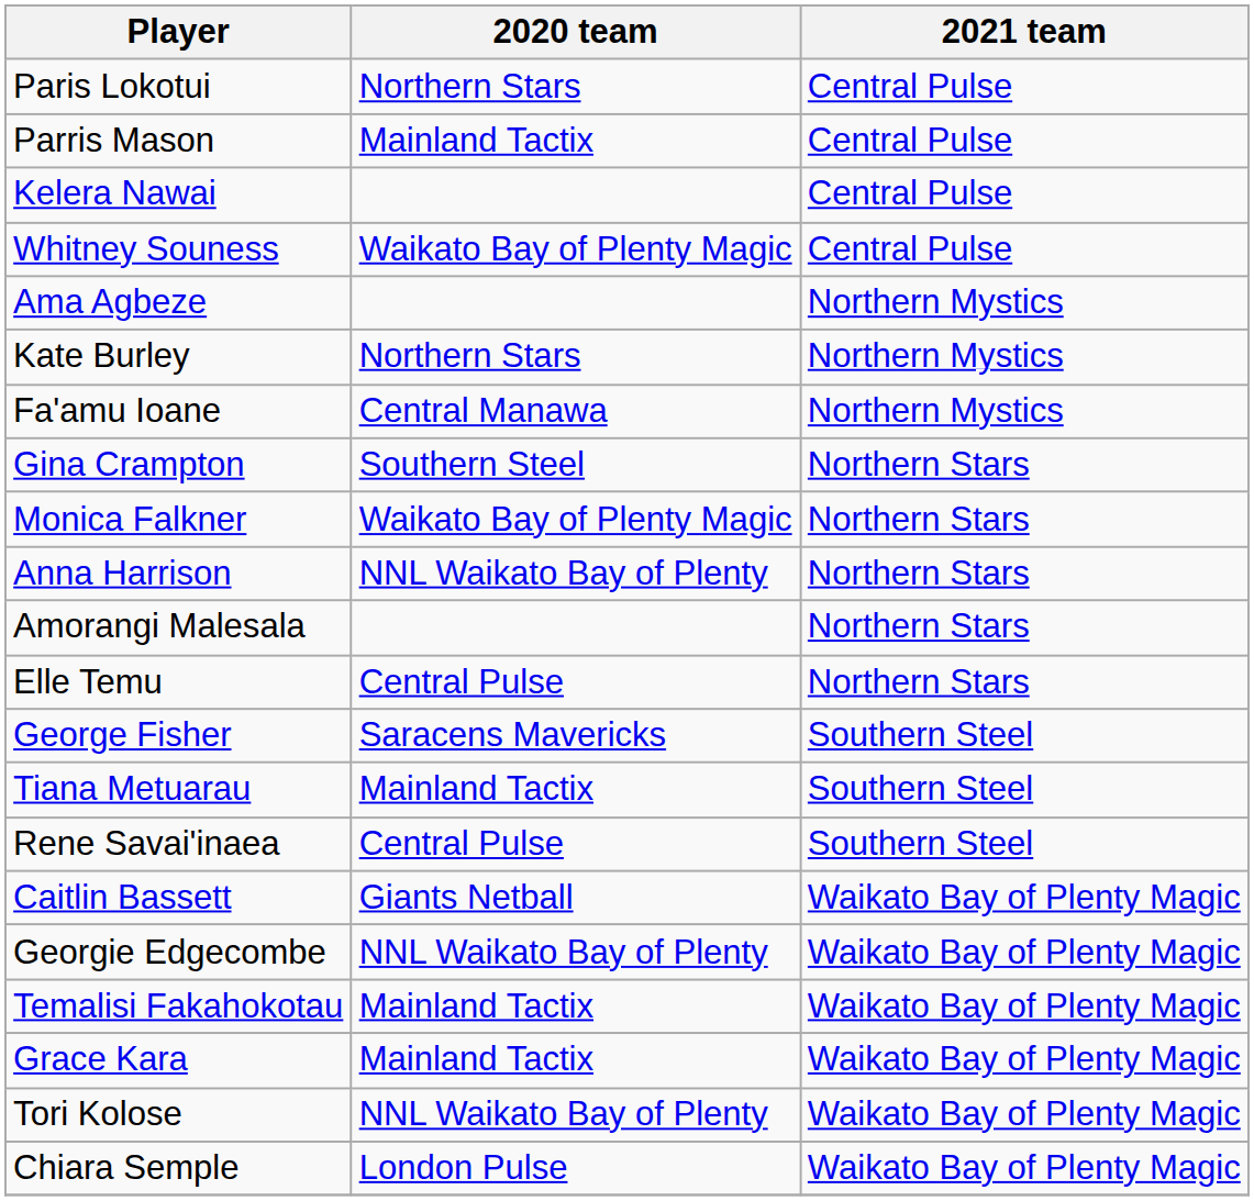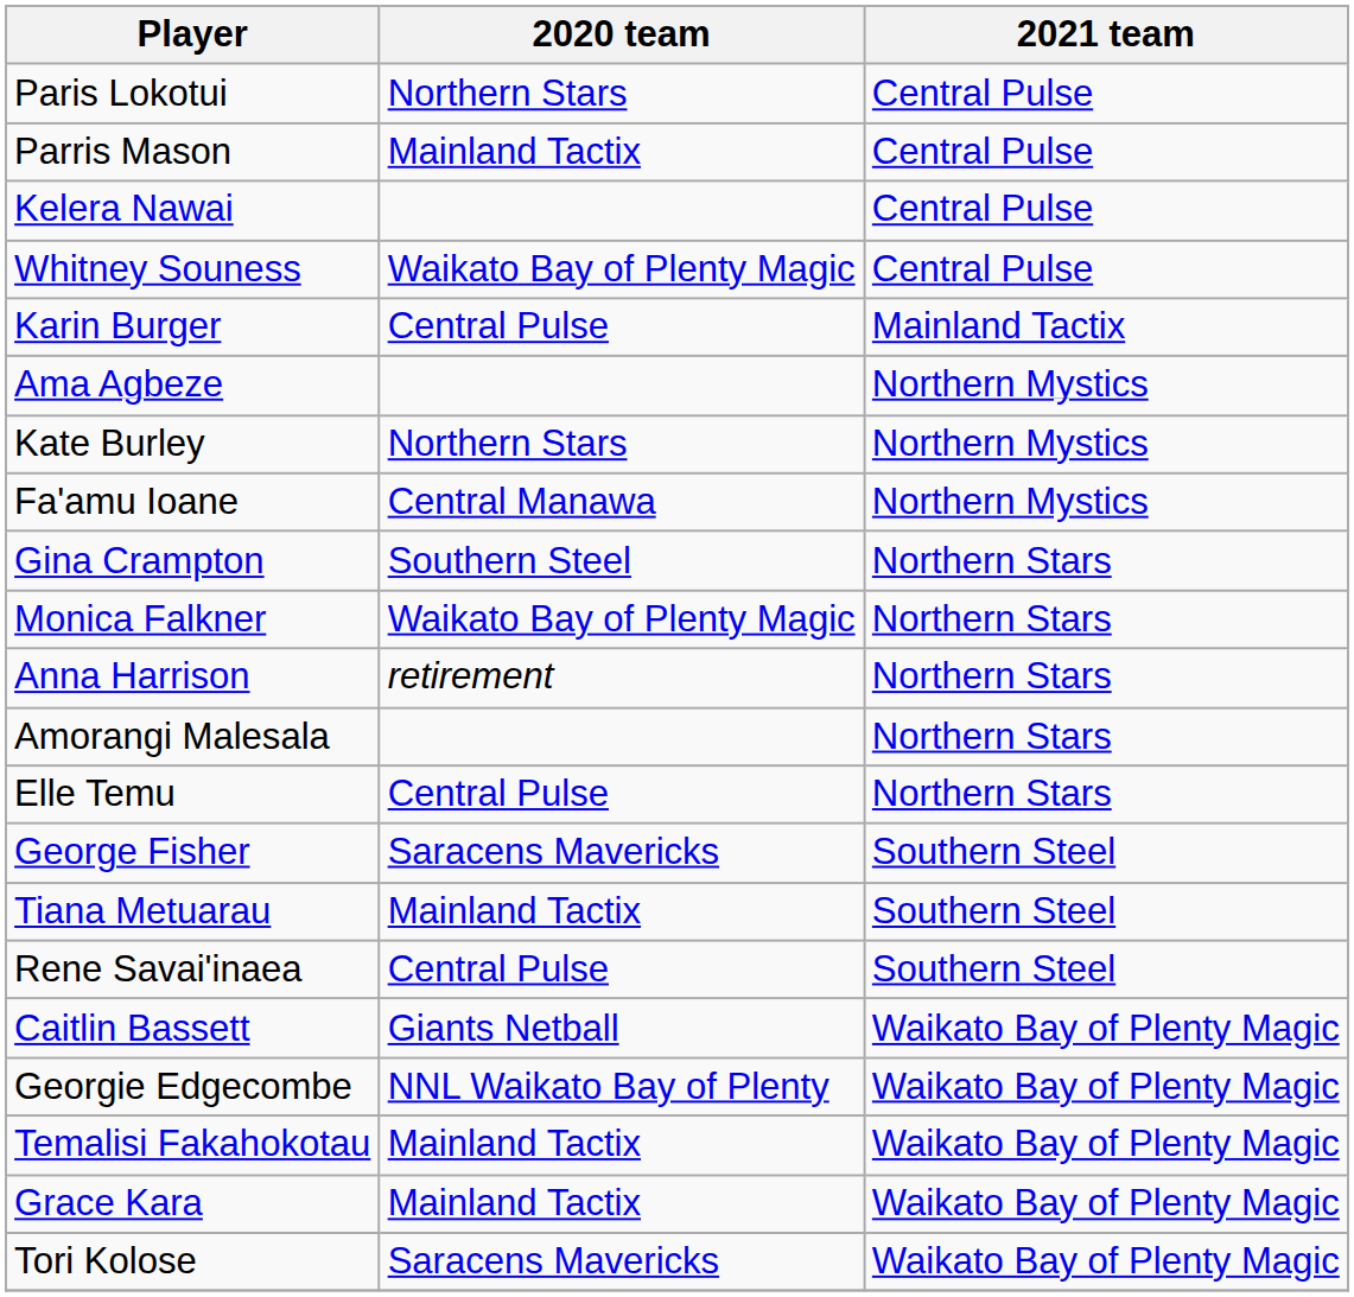 <table class="wikitable collapsible">
 <tr>
 <th>Player</th>
 <th>2020 team</th>
 <th>2021 team</th>
 </tr>
 <tr>
 <td>Paris Lokotui</td>
 <td><a href='#'>Northern Stars</a></td>
 <td><a href='#'>Central Pulse</a></td>
 </tr>
 <tr>
 <td>Parris Mason</td>
 <td><a href='#'>Mainland Tactix</a></td>
 <td><a href='#'>Central Pulse</a></td>
 </tr>
 <tr>
 <td><a href='#'>Kelera Nawai</a></td>
 <td></td>
 <td><a href='#'>Central Pulse</a></td>
 </tr>
 <tr>
 <td><a href='#'>Whitney Souness</a></td>
 <td><a href='#'>Waikato Bay of Plenty Magic</a></td>
 <td><a href='#'>Central Pulse</a></td>
+</tr>
+<tr>
+<td><a href='#'>Karin Burger</a></td>
+<td><a href='#'>Central Pulse</a></td>
+<td><a href='#'>Mainland Tactix</a></td>
 </tr>
 <tr>
 <td><a href='#'>Ama Agbeze</a></td>
 <td></td>
 <td><a href='#'>Northern Mystics</a></td>
 </tr>
 <tr>
 <td>Kate Burley</td>
 <td><a href='#'>Northern Stars</a></td>
 <td><a href='#'>Northern Mystics</a></td>
 </tr>
 <tr>
 <td>Fa'amu Ioane</td>
 <td><a href='#'>Central Manawa</a></td>
 <td><a href='#'>Northern Mystics</a></td>
 </tr>
 <tr>
 <td><a href='#'>Gina Crampton</a></td>
 <td><a href='#'>Southern Steel</a></td>
 <td><a href='#'>Northern Stars</a></td>
 </tr>
 <tr>
 <td><a href='#'>Monica Falkner</a></td>
 <td><a href='#'>Waikato Bay of Plenty Magic</a></td>
 <td><a href='#'>Northern Stars</a></td>
 </tr>
 <tr>
 <td><a href='#'>Anna Harrison</a></td>
-<td><a href='#'>NNL Waikato Bay of Plenty</a></td>
+<td><em>retirement</em></td>
 <td><a href='#'>Northern Stars</a></td>
 </tr>
 <tr>
 <td>Amorangi Malesala</td>
 <td></td>
 <td><a href='#'>Northern Stars</a></td>
 </tr>
 <tr>
 <td>Elle Temu</td>
 <td><a href='#'>Central Pulse</a></td>
 <td><a href='#'>Northern Stars</a></td>
 </tr>
 <tr>
 <td><a href='#'>George Fisher</a></td>
 <td><a href='#'>Saracens Mavericks</a></td>
 <td><a href='#'>Southern Steel</a></td>
 </tr>
 <tr>
 <td><a href='#'>Tiana Metuarau</a></td>
 <td><a href='#'>Mainland Tactix</a></td>
 <td><a href='#'>Southern Steel</a></td>
 </tr>
 <tr>
 <td>Rene Savai'inaea</td>
 <td><a href='#'>Central Pulse</a></td>
 <td><a href='#'>Southern Steel</a></td>
 </tr>
 <tr>
 <td><a href='#'>Caitlin Bassett</a></td>
 <td><a href='#'>Giants Netball</a></td>
 <td><a href='#'>Waikato Bay of Plenty Magic</a></td>
 </tr>
 <tr>
 <td>Georgie Edgecombe</td>
 <td><a href='#'>NNL Waikato Bay of Plenty</a></td>
 <td><a href='#'>Waikato Bay of Plenty Magic</a></td>
 </tr>
 <tr>
 <td><a href='#'>Temalisi Fakahokotau</a></td>
 <td><a href='#'>Mainland Tactix</a></td>
 <td><a href='#'>Waikato Bay of Plenty Magic</a></td>
 </tr>
 <tr>
 <td><a href='#'>Grace Kara</a></td>
 <td><a href='#'>Mainland Tactix</a></td>
 <td><a href='#'>Waikato Bay of Plenty Magic</a></td>
 </tr>
 <tr>
 <td>Tori Kolose</td>
-<td><a href='#'>NNL Waikato Bay of Plenty</a></td>
-<td><a href='#'>Waikato Bay of Plenty Magic</a></td>
-</tr>
-<tr>
-<td>Chiara Semple</td>
-<td><a href='#'>London Pulse</a></td>
+<td><a href='#'>Saracens Mavericks</a></td>
 <td><a href='#'>Waikato Bay of Plenty Magic</a></td>
 </tr>
 <tr>
 </tr>
 </table>
